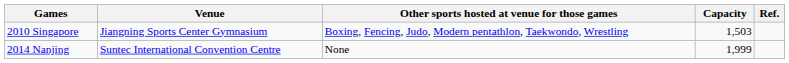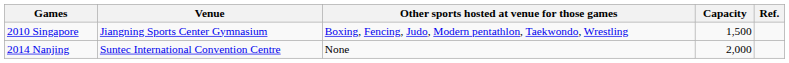 <table class="wikitable sortable" width="1100px">
 <tr>
 <th>Games</th>
 <th>Venue</th>
 <th>Other sports hosted at venue for those games</th>
 <th>Capacity</th>
 <th>Ref.</th>
 </tr>
 <tr>
 <td><a href='#'>2010 Singapore</a></td>
 <td><a href='#'>Jiangning Sports Center Gymnasium</a></td>
 <td><a href='#'>Boxing</a>, <a href='#'>Fencing</a>, <a href='#'>Judo</a>, <a href='#'>Modern pentathlon</a>, <a href='#'>Taekwondo</a>, <a href='#'>Wrestling</a></td>
-<td align="right">1,503</td>
+<td align="right">1,500</td>
 <td align="center"></td>
 </tr>
 <tr>
 <td><a href='#'>2014 Nanjing</a></td>
 <td><a href='#'>Suntec International Convention Centre</a></td>
 <td>None</td>
-<td align="right">1,999</td>
+<td align="right">2,000</td>
 <td align=center></td>
 </tr>
 </table>
